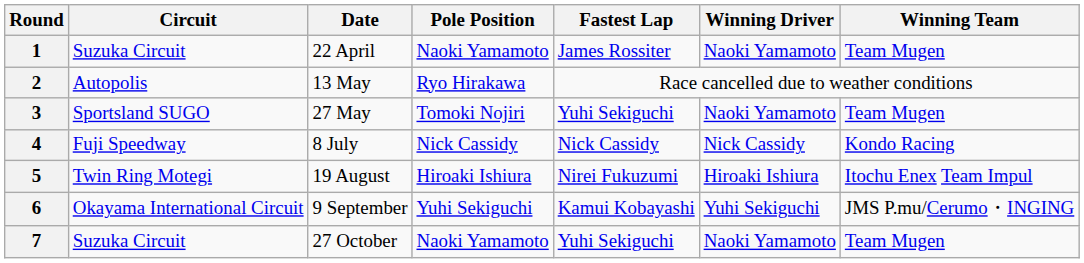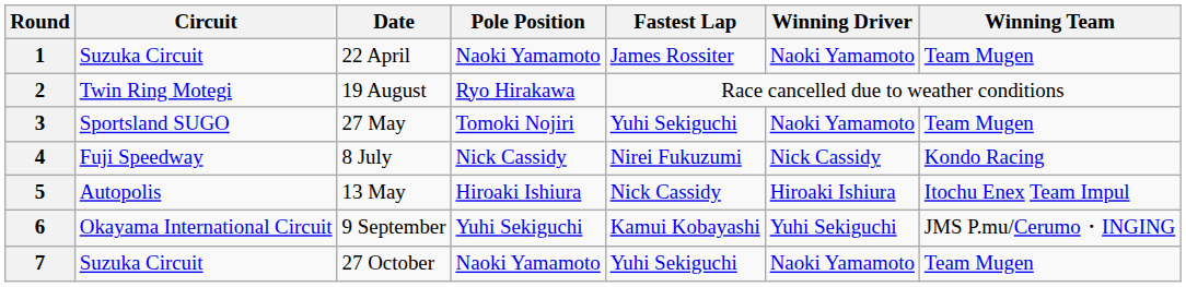 <table class="wikitable" style="font-size:85%">
 <tr>
 <th colspan=2>Round</th>
 <th>Circuit</th>
 <th>Date</th>
 <th>Pole Position</th>
 <th>Fastest Lap</th>
 <th>Winning Driver</th>
 <th>Winning Team</th>
 </tr>
 <tr>
 <th colspan=2>1</th>
 <td><a href='#'>Suzuka Circuit</a></td>
 <td>22 April</td>
 <td> <a href='#'>Naoki Yamamoto</a></td>
 <td> <a href='#'>James Rossiter</a></td>
 <td> <a href='#'>Naoki Yamamoto</a></td>
 <td><a href='#'>Team Mugen</a></td>
 </tr>
 <tr>
 <th colspan=2>2</th>
-<td><a href='#'>Autopolis</a></td>
-<td>13 May</td>
+<td><a href='#'>Twin Ring Motegi</a></td>
+<td>19 August</td>
 <td> <a href='#'>Ryo Hirakawa</a></td>
 <td colspan=3 align=center>Race cancelled due to weather conditions</td>
 </tr>
 <tr>
 <th colspan=2>3</th>
 <td><a href='#'>Sportsland SUGO</a></td>
 <td>27 May</td>
 <td> <a href='#'>Tomoki Nojiri</a></td>
 <td> <a href='#'>Yuhi Sekiguchi</a></td>
 <td> <a href='#'>Naoki Yamamoto</a></td>
 <td><a href='#'>Team Mugen</a></td>
 </tr>
 <tr>
 <th colspan=2>4</th>
 <td><a href='#'>Fuji Speedway</a></td>
 <td>8 July</td>
 <td> <a href='#'>Nick Cassidy</a></td>
-<td> <a href='#'>Nick Cassidy</a></td>
+<td> <a href='#'>Nirei Fukuzumi</a></td>
 <td> <a href='#'>Nick Cassidy</a></td>
 <td><a href='#'>Kondo Racing</a></td>
 </tr>
 <tr>
 <th colspan=2>5</th>
-<td><a href='#'>Twin Ring Motegi</a></td>
-<td>19 August</td>
+<td><a href='#'>Autopolis</a></td>
+<td>13 May</td>
 <td> <a href='#'>Hiroaki Ishiura</a></td>
-<td> <a href='#'>Nirei Fukuzumi</a></td>
+<td> <a href='#'>Nick Cassidy</a></td>
 <td> <a href='#'>Hiroaki Ishiura</a></td>
 <td><a href='#'>Itochu Enex</a> <a href='#'>Team Impul</a></td>
 </tr>
 <tr>
 <th colspan=2>6</th>
 <td><a href='#'>Okayama International Circuit</a></td>
 <td>9 September</td>
 <td> <a href='#'>Yuhi Sekiguchi</a></td>
 <td> <a href='#'>Kamui Kobayashi</a></td>
 <td> <a href='#'>Yuhi Sekiguchi</a></td>
 <td>JMS P.mu/<a href='#'>Cerumo</a>・<a href='#'>INGING</a></td>
 </tr>
 <tr>
 <th colspan=2>7</th>
 <td><a href='#'>Suzuka Circuit</a></td>
 <td>27 October</td>
 <td> <a href='#'>Naoki Yamamoto</a></td>
 <td> <a href='#'>Yuhi Sekiguchi</a></td>
 <td> <a href='#'>Naoki Yamamoto</a></td>
 <td><a href='#'>Team Mugen</a></td>
 </tr>
 </table>
